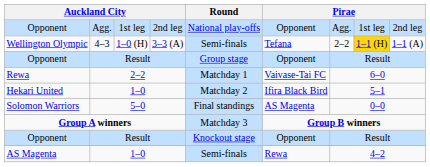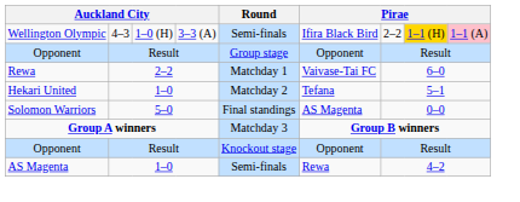 <table class="wikitable" style="text-align:center">
 <tr>
 <th colspan="4"> <a href='#'>Auckland City</a></th>
 <th>Round</th>
 <th colspan="4"> <a href='#'>Pirae</a></th>
-</tr>
-<tr style="background:#C1E0FF">
-<td>Opponent</td>
-<td>Agg.</td>
-<td>1st leg</td>
-<td>2nd leg</td>
-<td><a href='#'>National play-offs</a></td>
-<td>Opponent</td>
-<td>Agg.</td>
-<td>1st leg</td>
-<td>2nd leg</td>
 </tr>
 <tr>
 <td style="text-align:left"> <a href='#'>Wellington Olympic</a></td>
 <td>4–3</td>
 <td><a href='#'>1–0</a> (H)</td>
 <td><a href='#'>3–3</a> (A)</td>
 <td style="background:#C1E0FF">Semi-finals</td>
-<td style="text-align:left"> <a href='#'>Tefana</a></td>
+<td style="text-align:left"> <a href='#'>Ifira Black Bird</a></td>
 <td>2–2 </td>
 <td style="background: gold;"><a href='#'>1–1</a> (H)</td>
-<td><a href='#'>1–1</a>  (A)</td>
+<td style="background: pink;"><a href='#'>1–1</a>  (A)</td>
 </tr>
 <tr style="background:#C1E0FF">
 <td>Opponent</td>
 <td colspan="3">Result</td>
 <td><a href='#'>Group stage</a></td>
 <td>Opponent</td>
 <td colspan="3">Result</td>
 </tr>
 <tr>
 <td style="text-align:left"> <a href='#'>Rewa</a></td>
 <td colspan="3"><a href='#'>2–2</a></td>
 <td style="background:#C1E0FF">Matchday 1</td>
 <td style="text-align:left"> <a href='#'>Vaivase-Tai FC</a></td>
 <td colspan="3"><a href='#'>6–0</a></td>
 </tr>
 <tr>
 <td style="text-align:left"> <a href='#'>Hekari United</a></td>
 <td colspan="3"><a href='#'>1–0</a></td>
 <td style="background:#C1E0FF">Matchday 2</td>
-<td style="text-align:left"> <a href='#'>Ifira Black Bird</a></td>
+<td style="text-align:left"> <a href='#'>Tefana</a></td>
 <td colspan="3"><a href='#'>5–1</a></td>
 </tr>
 <tr>
 <td style="text-align:left"> <a href='#'>Solomon Warriors</a></td>
 <td colspan="3"><a href='#'>5–0</a></td>
 <td style="background:#C1E0FF">Final standings</td>
 <td style="text-align:left"> <a href='#'>AS Magenta</a></td>
 <td colspan="3"><a href='#'>0–0</a></td>
 </tr>
 <tr>
 <td colspan="4" style="vertical-align:top"><strong><a href='#'>Group A</a> winners</strong><br><div></div></td>
 <td style="background:#C1E0FF">Matchday 3</td>
 <td colspan="4" style="vertical-align:top"><strong><a href='#'>Group B</a> winners</strong><br><div></div></td>
 </tr>
 <tr style="background:#C1E0FF">
 <td>Opponent</td>
 <td colspan="3">Result</td>
 <td><a href='#'>Knockout stage</a></td>
 <td>Opponent</td>
 <td colspan="3">Result</td>
 </tr>
 <tr>
 <td style="text-align:left"> <a href='#'>AS Magenta</a></td>
 <td colspan="3"><a href='#'>1–0</a></td>
 <td style="background:#C1E0FF">Semi-finals</td>
 <td style="text-align:left"> <a href='#'>Rewa</a></td>
 <td colspan="3"><a href='#'>4–2</a> </td>
 </tr>
 </table>
